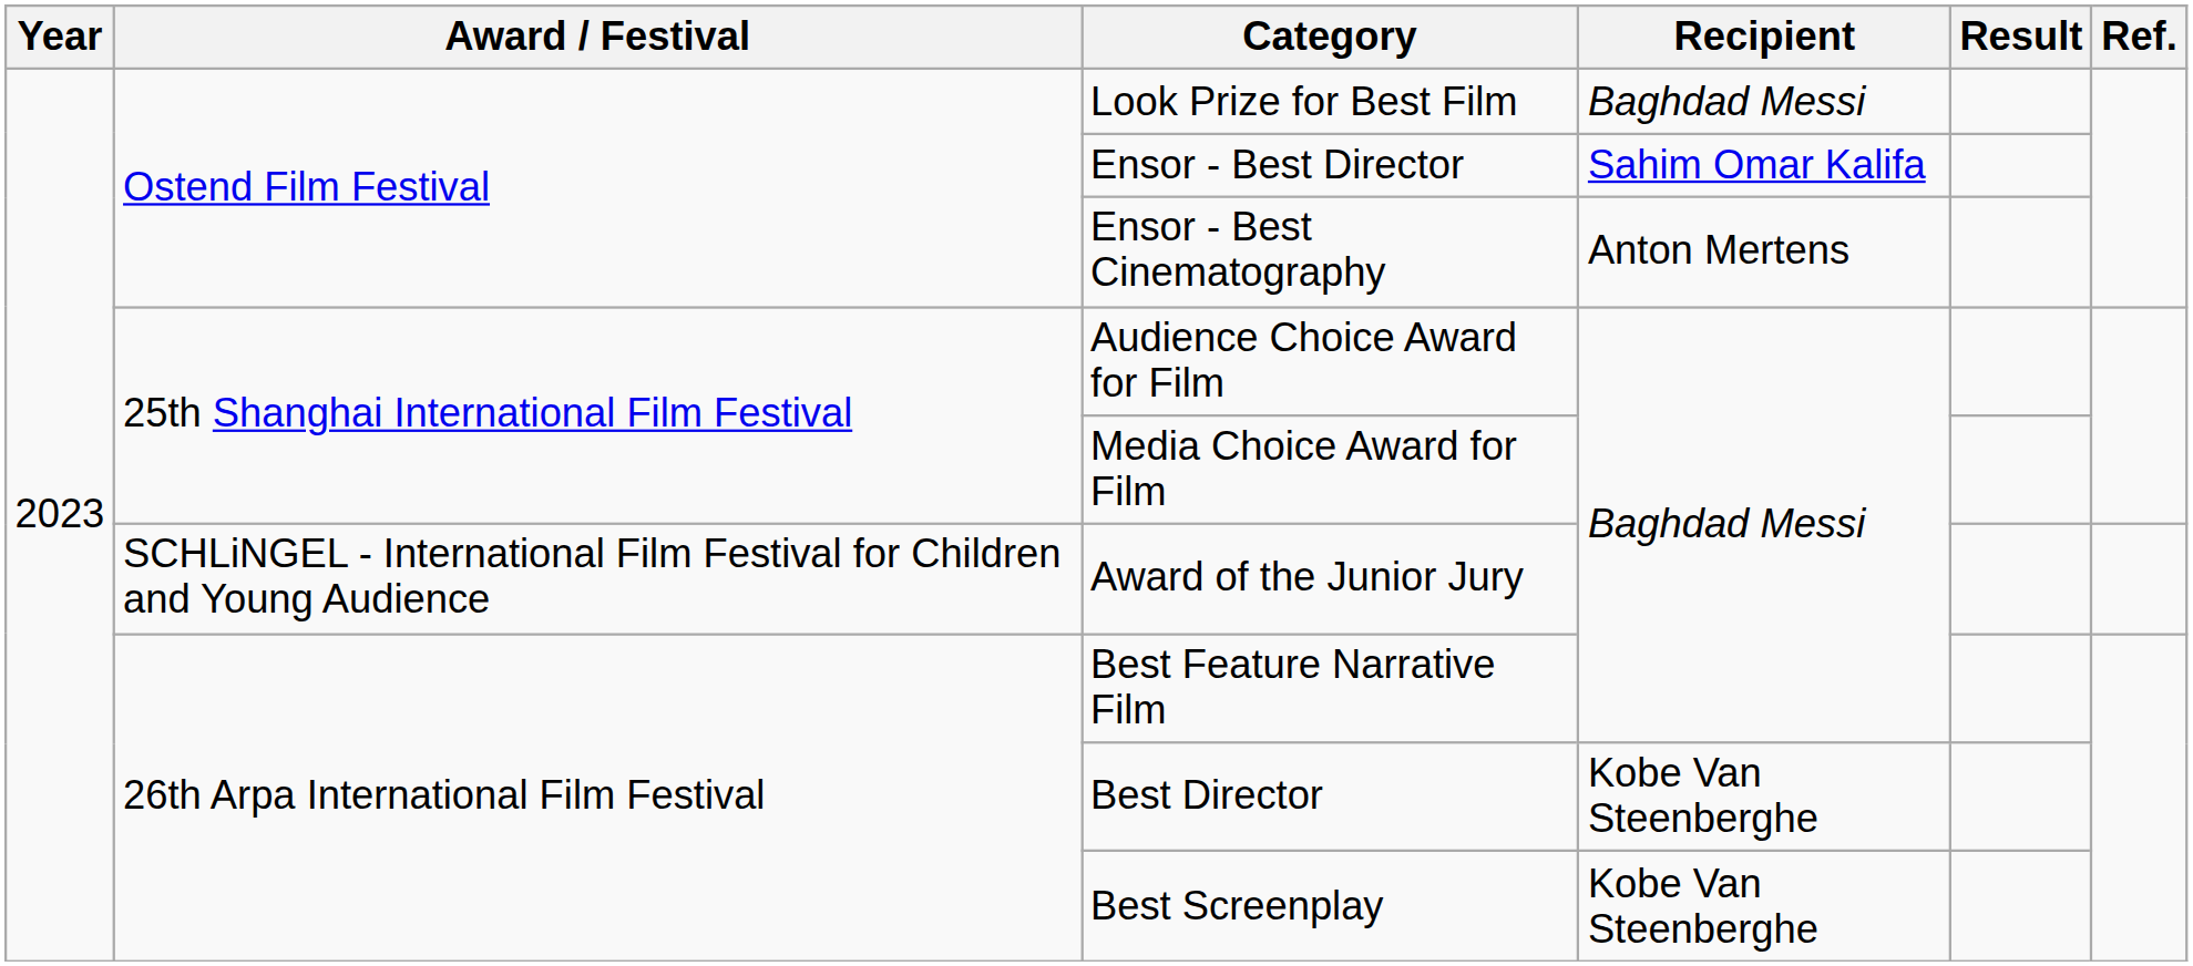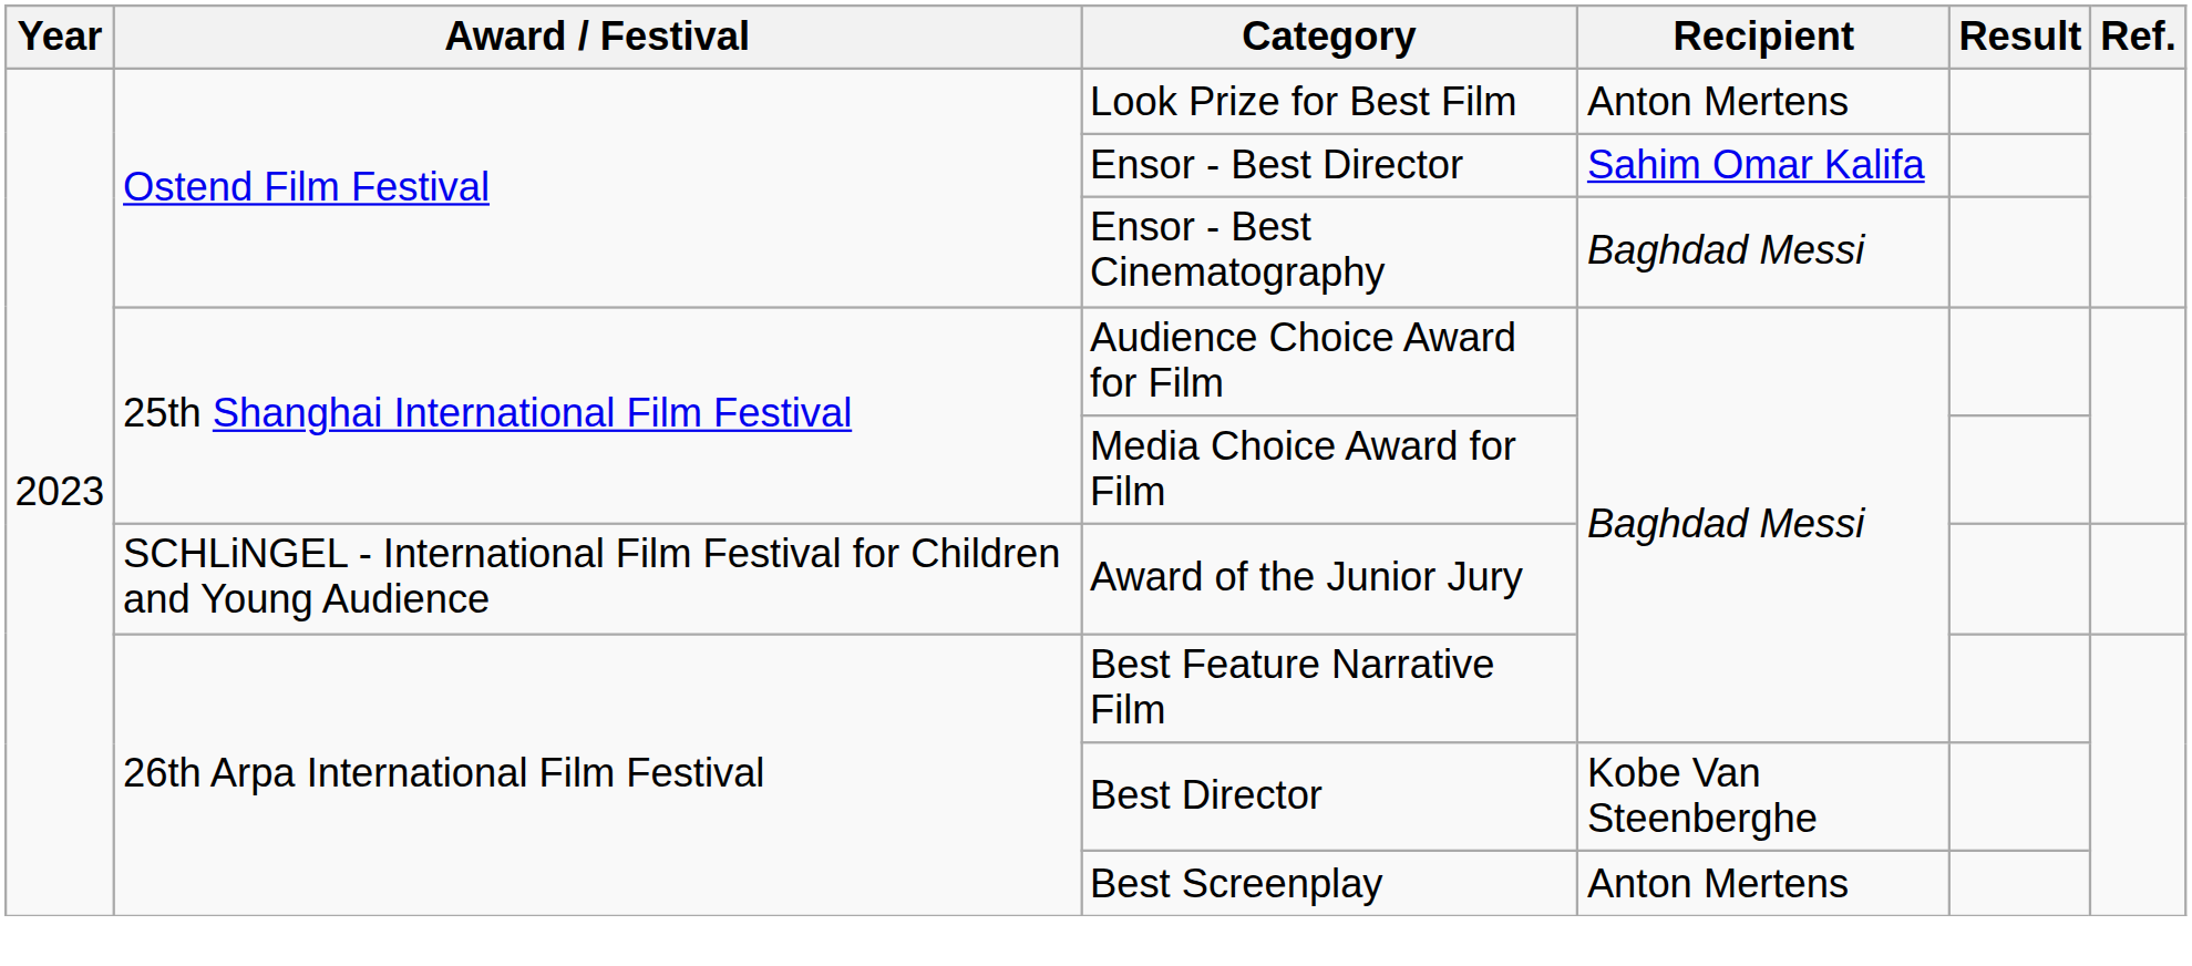 <table class="wikitable">
 <tr>
 <th>Year</th>
 <th>Award / Festival</th>
 <th>Category</th>
 <th>Recipient</th>
 <th>Result</th>
 <th>Ref.</th>
 </tr>
 <tr>
 <td rowspan="9">2023</td>
 <td rowspan="3"><a href='#'>Ostend Film Festival</a></td>
 <td>Look Prize for Best Film</td>
-<td><em>Baghdad Messi</em></td>
+<td>Anton Mertens</td>
 <td></td>
 <td rowspan="3"></td>
 </tr>
 <tr>
 <td>Ensor - Best Director</td>
 <td><a href='#'>Sahim Omar Kalifa</a></td>
 <td></td>
 </tr>
 <tr>
 <td>Ensor - Best Cinematography</td>
-<td>Anton Mertens</td>
+<td><em>Baghdad Messi</em></td>
 <td></td>
 </tr>
 <tr>
 <td rowspan="2">25th <a href='#'>Shanghai International Film Festival</a></td>
 <td>Audience Choice Award for Film</td>
 <td rowspan="4"><em>Baghdad Messi</em></td>
 <td></td>
 <td rowspan="2"></td>
 </tr>
 <tr>
 <td>Media Choice Award for Film</td>
 <td></td>
 </tr>
 <tr>
 <td>SCHLiNGEL - International Film Festival for Children and Young Audience</td>
 <td>Award of the Junior Jury</td>
 <td></td>
 <td></td>
 </tr>
 <tr>
 <td rowspan="3">26th Arpa International Film Festival</td>
 <td>Best Feature Narrative Film</td>
 <td></td>
 <td rowspan="3"></td>
 </tr>
 <tr>
 <td>Best Director</td>
 <td>Kobe Van Steenberghe</td>
 <td></td>
 </tr>
 <tr>
 <td>Best Screenplay</td>
-<td>Kobe Van Steenberghe</td>
+<td>Anton Mertens</td>
 <td></td>
 </tr>
 </table>
